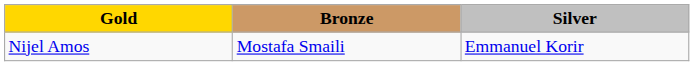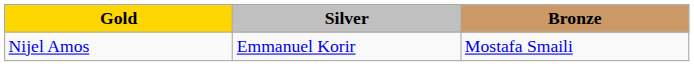 <table class="wikitable" style="text-align:left">
 <tr align="center">
 <td width=200 bgcolor=gold><strong>Gold</strong></td>
+<td width=200 bgcolor=silver><strong>Silver</strong></td>
 <td width=200 bgcolor=CC9966><strong>Bronze</strong></td>
-<td width=200 bgcolor=silver><strong>Silver</strong></td>
 </tr>
 <tr>
 <td><a href='#'>Nijel Amos</a><br><em></em></td>
+<td><a href='#'>Emmanuel Korir</a><br><em></em></td>
 <td><a href='#'>Mostafa Smaili</a><br><em></em></td>
-<td><a href='#'>Emmanuel Korir</a><br><em></em></td>
 </tr>
 </table>
